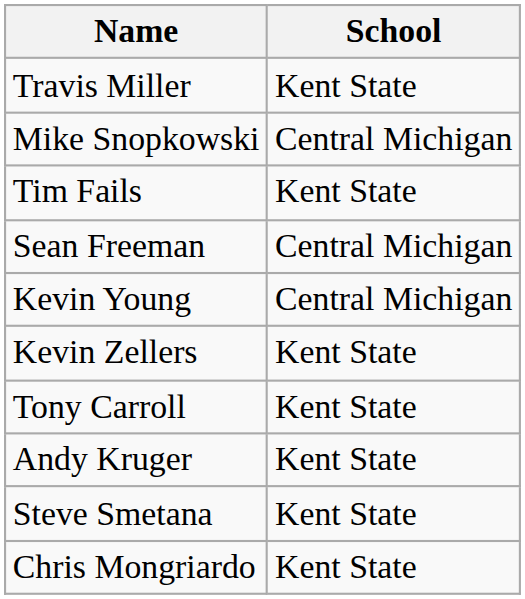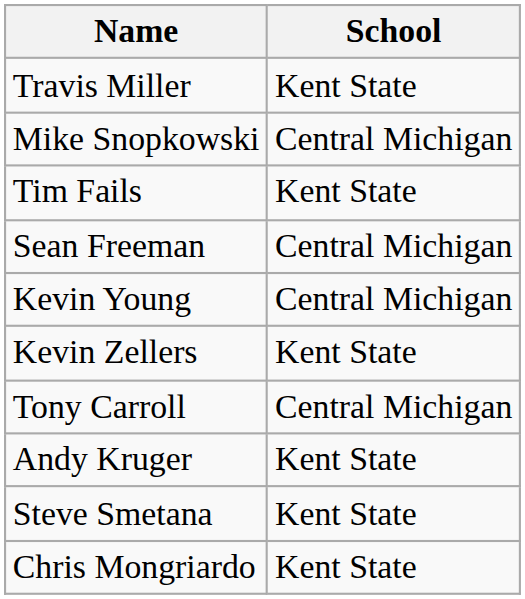 <table class=wikitable>
 <tr>
 <th>Name</th>
 <th>School</th>
 </tr>
 <tr>
 <td>Travis Miller</td>
 <td>Kent State</td>
 </tr>
 <tr>
 <td>Mike Snopkowski</td>
 <td>Central Michigan</td>
 </tr>
 <tr>
 <td>Tim Fails</td>
 <td>Kent State</td>
 </tr>
 <tr>
 <td>Sean Freeman</td>
 <td>Central Michigan</td>
 </tr>
 <tr>
 <td>Kevin Young</td>
 <td>Central Michigan</td>
 </tr>
 <tr>
 <td>Kevin Zellers</td>
 <td>Kent State</td>
 </tr>
 <tr>
 <td>Tony Carroll</td>
-<td>Kent State</td>
+<td>Central Michigan</td>
 </tr>
 <tr>
 <td>Andy Kruger</td>
 <td>Kent State</td>
 </tr>
 <tr>
 <td>Steve Smetana</td>
 <td>Kent State</td>
 </tr>
 <tr>
 <td>Chris Mongriardo</td>
 <td>Kent State</td>
 </tr>
 </table>
